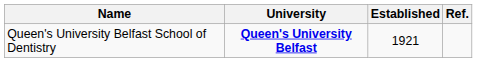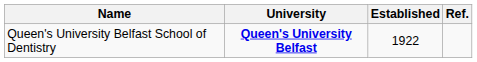 <table class="wikitable">
 <tr>
 <th>Name</th>
 <th>University</th>
 <th>Established</th>
 <th>Ref.</th>
 </tr>
 <tr>
 <td>Queen's University Belfast School of Dentistry</td>
 <td align="center"><strong><a href='#'>Queen's University Belfast</a></strong></td>
-<td align="center">1921</td>
+<td align="center">1922</td>
 <td align="center"></td>
 </tr>
 </table>
